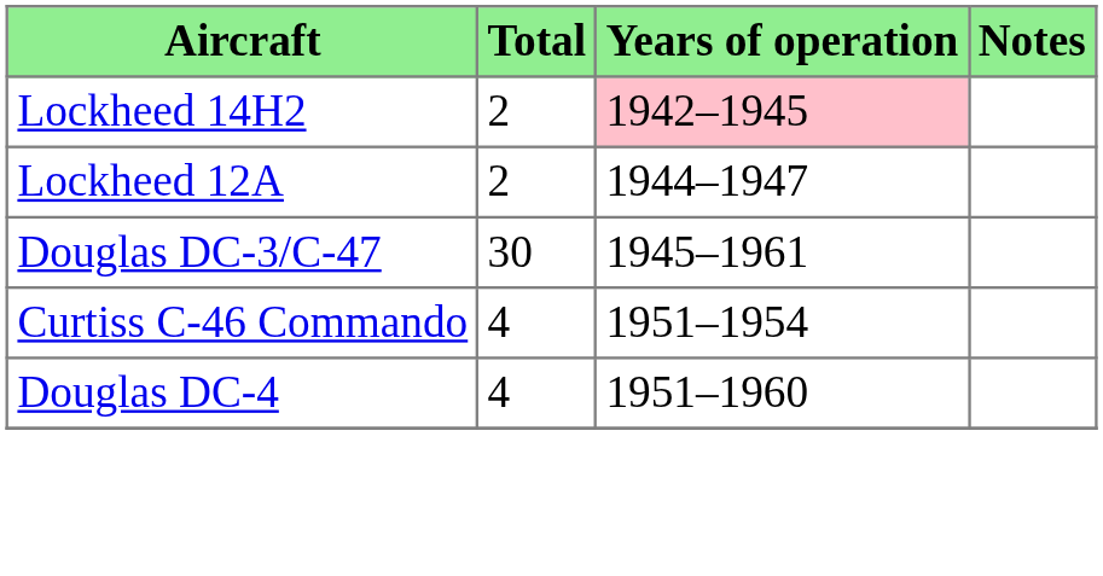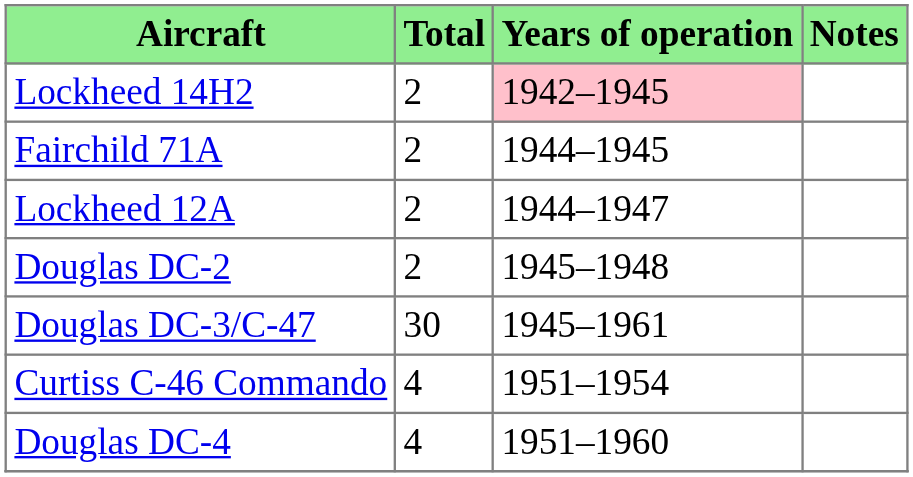 <table class="toccolours sortable" border="1" cellpadding="3" style="border-collapse:collapse;margin:1em auto;">
 <tr bgcolor=lightgreen>
 <th>Aircraft</th>
 <th>Total</th>
 <th>Years of operation</th>
 <th>Notes</th>
 </tr>
 <tr>
 <td><a href='#'>Lockheed 14H2</a></td>
 <td>2</td>
 <td style="background: pink;">1942–1945</td>
 <td></td>
 </tr>
 <tr>
+<td><a href='#'>Fairchild 71A</a></td>
+<td>2</td>
+<td>1944–1945</td>
+<td></td>
+</tr>
+<tr>
 <td><a href='#'>Lockheed 12A</a></td>
 <td>2</td>
 <td>1944–1947</td>
+<td></td>
+</tr>
+<tr>
+<td><a href='#'>Douglas DC-2</a></td>
+<td>2</td>
+<td>1945–1948</td>
 <td></td>
 </tr>
 <tr>
 <td><a href='#'>Douglas DC-3/C-47</a></td>
 <td>30</td>
 <td>1945–1961</td>
 <td></td>
 </tr>
 <tr>
 <td><a href='#'>Curtiss C-46 Commando</a></td>
 <td>4</td>
 <td>1951–1954</td>
 <td></td>
 </tr>
 <tr>
 <td><a href='#'>Douglas DC-4</a></td>
 <td>4</td>
 <td>1951–1960</td>
 <td></td>
 </tr>
 <tr>
 </tr>
 </table>
